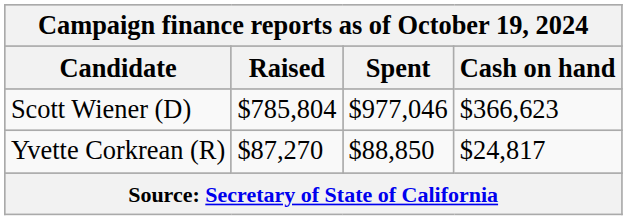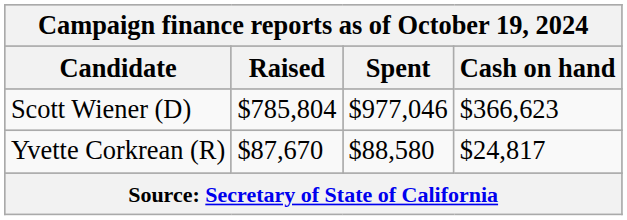 <table class="wikitable sortable">
 <tr>
 <th colspan=4>Campaign finance reports as of October 19, 2024</th>
 </tr>
 <tr style="text-align:center;">
 <th>Candidate</th>
 <th>Raised</th>
 <th>Spent</th>
 <th>Cash on hand</th>
 </tr>
 <tr>
 <td>Scott Wiener (D)</td>
 <td>$785,804</td>
 <td>$977,046</td>
 <td>$366,623</td>
 </tr>
 <tr>
 <td>Yvette Corkrean (R)</td>
-<td>$87,270</td>
-<td>$88,850</td>
+<td>$87,670</td>
+<td>$88,580</td>
 <td>$24,817</td>
 </tr>
 <tr>
 <th colspan="4"><small>Source: <a href='#'>Secretary of State of California</a></small></th>
 </tr>
 </table>
